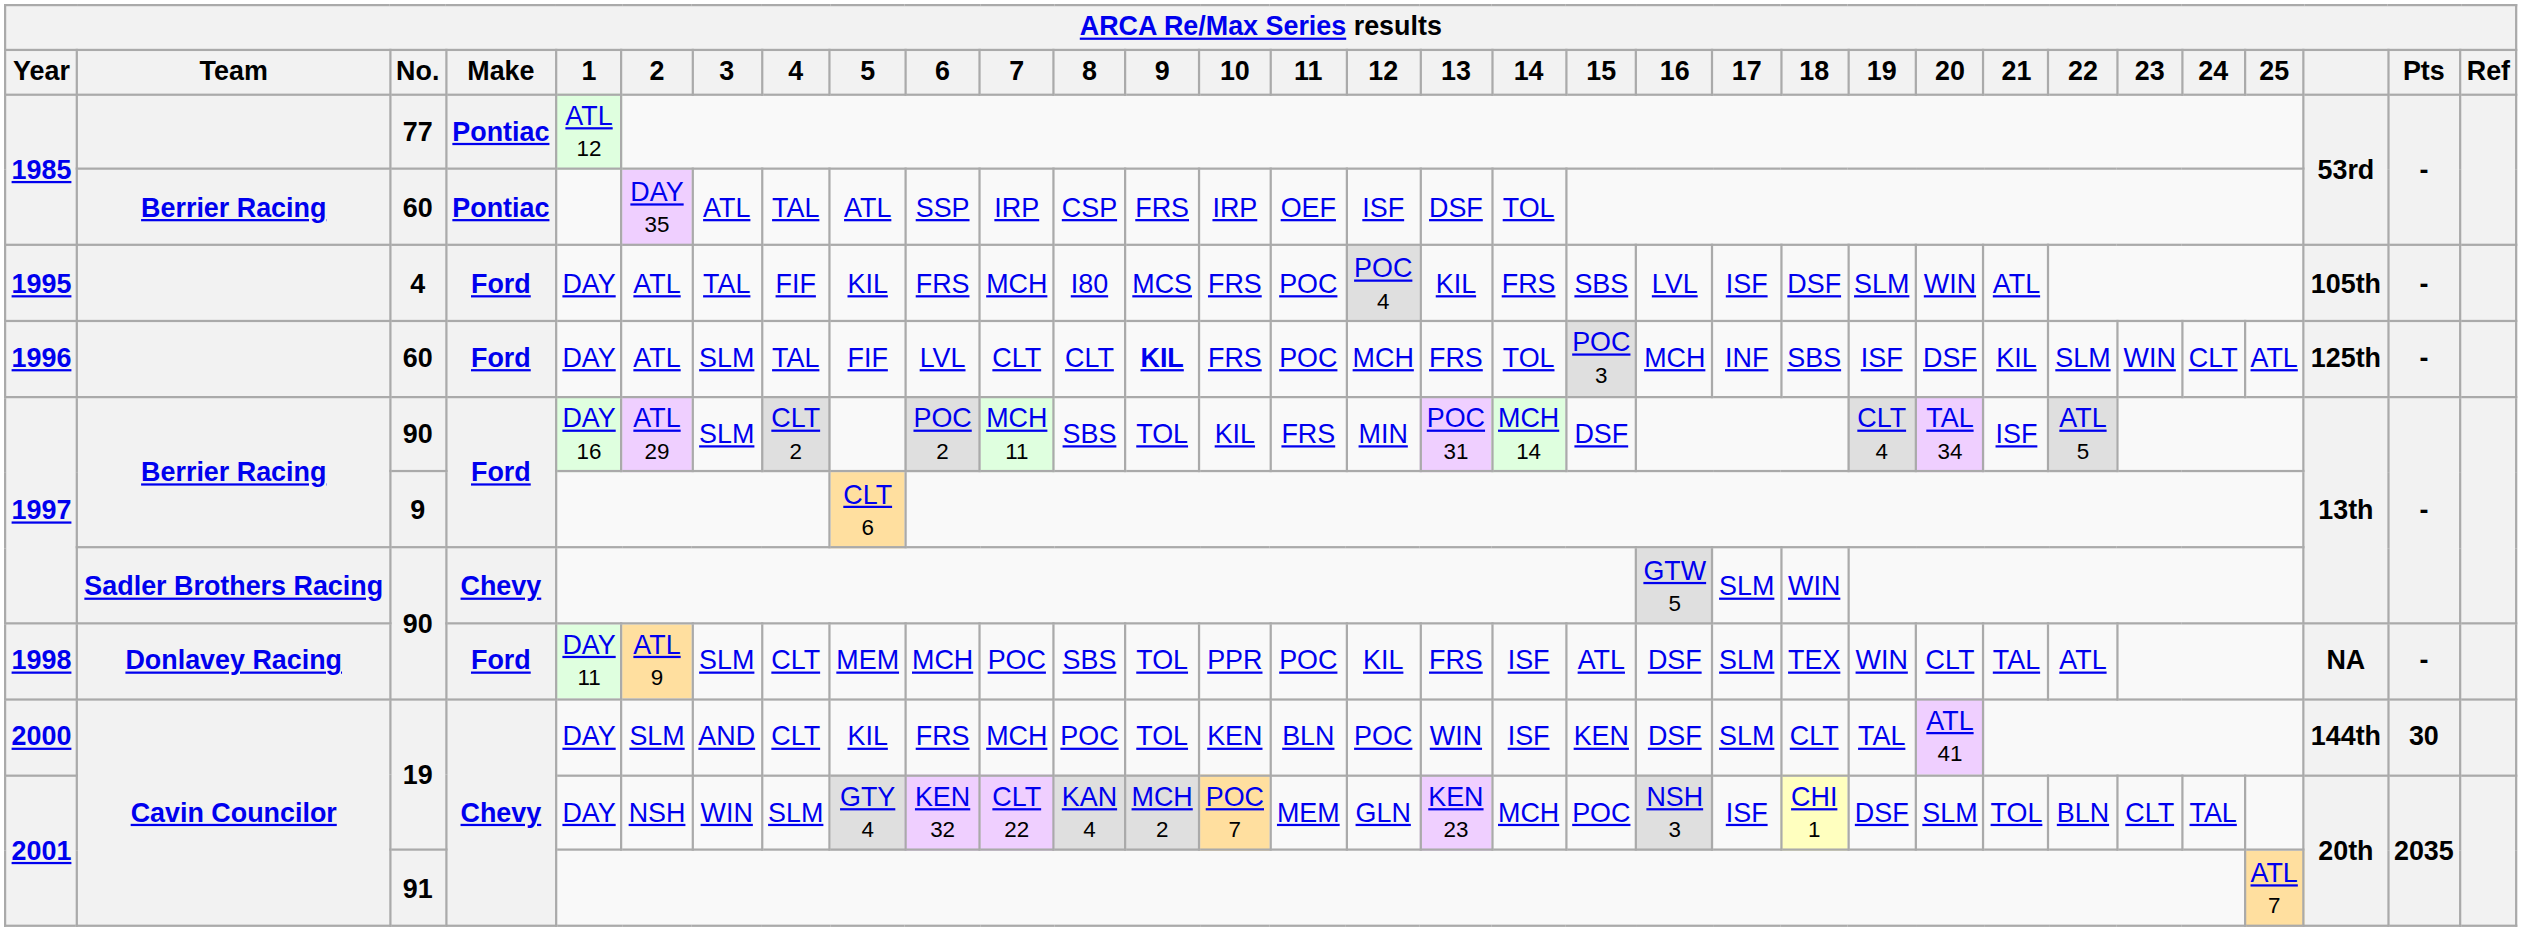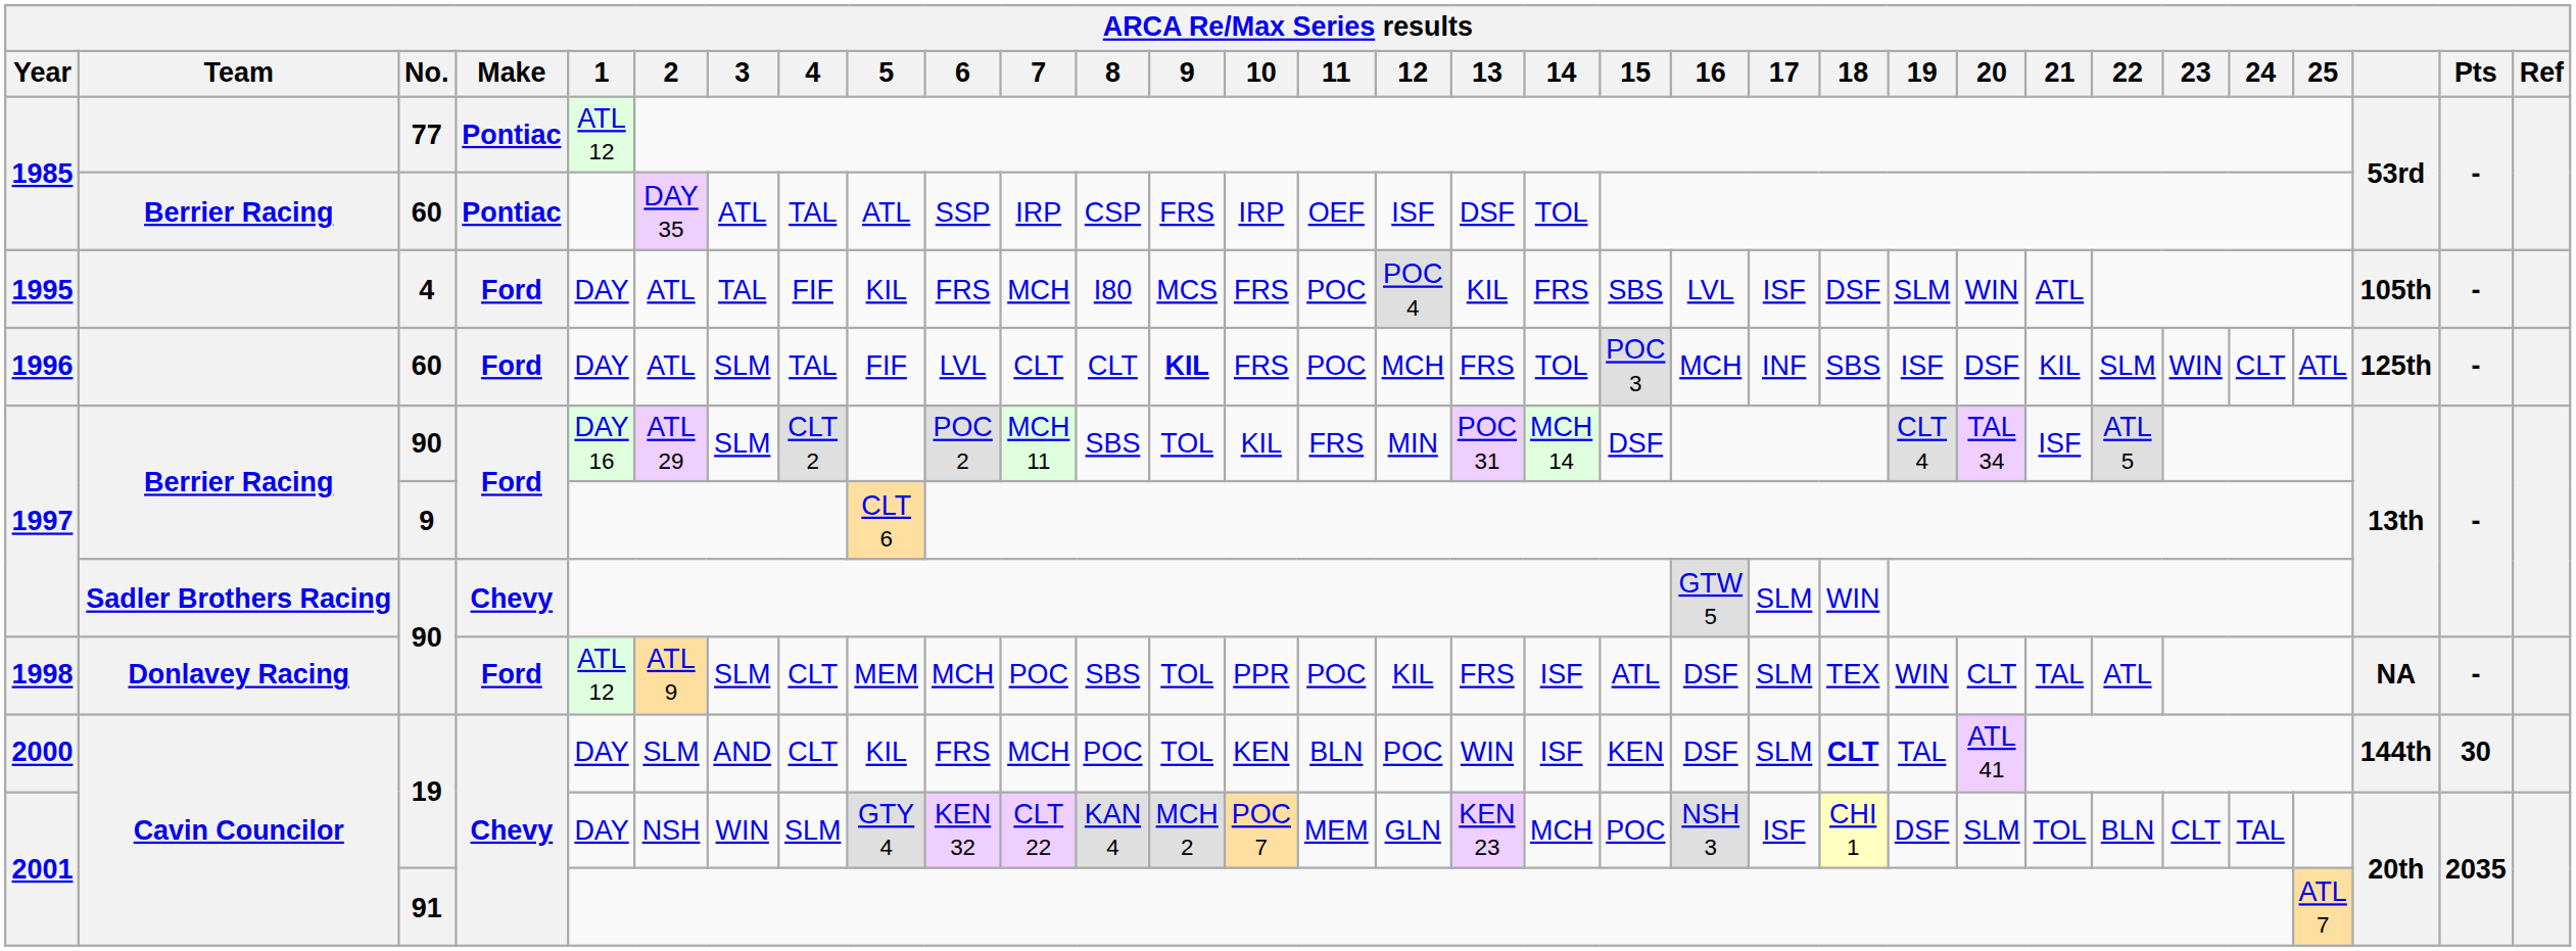 <table class="wikitable" style="text-align:center; font-size:75%">
 <tr>
 <th colspan=45><a href='#'>ARCA Re/Max Series</a> results</th>
 </tr>
 <tr>
 <th>Year</th>
 <th>Team</th>
 <th>No.</th>
 <th>Make</th>
 <th>1</th>
 <th>2</th>
 <th>3</th>
 <th>4</th>
 <th>5</th>
 <th>6</th>
 <th>7</th>
 <th>8</th>
 <th>9</th>
 <th>10</th>
 <th>11</th>
 <th>12</th>
 <th>13</th>
 <th>14</th>
 <th>15</th>
 <th>16</th>
 <th>17</th>
 <th>18</th>
 <th>19</th>
 <th>20</th>
 <th>21</th>
 <th>22</th>
 <th>23</th>
 <th>24</th>
 <th>25</th>
 <th></th>
 <th>Pts</th>
 <th>Ref</th>
 </tr>
 <tr>
 <th rowspan=2><a href='#'>1985</a></th>
 <th></th>
 <th>77</th>
 <th><a href='#'>Pontiac</a></th>
 <td style="background:#DFFFDF;"><a href='#'>ATL</a><br><small>12</small></td>
 <td colspan=24></td>
 <th rowspan=2>53rd</th>
 <th rowspan=2>-</th>
 <th rowspan=2></th>
 </tr>
 <tr>
 <th><a href='#'>Berrier Racing</a></th>
 <th>60</th>
 <th><a href='#'>Pontiac</a></th>
 <td></td>
 <td style="background:#EFCFFF;"><a href='#'>DAY</a><br><small>35</small></td>
 <td><a href='#'>ATL</a></td>
 <td><a href='#'>TAL</a></td>
 <td><a href='#'>ATL</a></td>
 <td><a href='#'>SSP</a></td>
 <td><a href='#'>IRP</a></td>
 <td><a href='#'>CSP</a></td>
 <td><a href='#'>FRS</a></td>
 <td><a href='#'>IRP</a></td>
 <td><a href='#'>OEF</a></td>
 <td><a href='#'>ISF</a></td>
 <td><a href='#'>DSF</a></td>
 <td><a href='#'>TOL</a></td>
 <td colspan=11></td>
 </tr>
 <tr>
 <th><a href='#'>1995</a></th>
 <th></th>
 <th>4</th>
 <th><a href='#'>Ford</a></th>
 <td><a href='#'>DAY</a></td>
 <td><a href='#'>ATL</a></td>
 <td><a href='#'>TAL</a></td>
 <td><a href='#'>FIF</a></td>
 <td><a href='#'>KIL</a></td>
 <td><a href='#'>FRS</a></td>
 <td><a href='#'>MCH</a></td>
 <td><a href='#'>I80</a></td>
 <td><a href='#'>MCS</a></td>
 <td><a href='#'>FRS</a></td>
 <td><a href='#'>POC</a></td>
 <td style="background:#DFDFDF;"><a href='#'>POC</a><br><small>4</small></td>
 <td><a href='#'>KIL</a></td>
 <td><a href='#'>FRS</a></td>
 <td><a href='#'>SBS</a></td>
 <td><a href='#'>LVL</a></td>
 <td><a href='#'>ISF</a></td>
 <td><a href='#'>DSF</a></td>
 <td><a href='#'>SLM</a></td>
 <td><a href='#'>WIN</a></td>
 <td><a href='#'>ATL</a></td>
 <td colspan=4></td>
 <th>105th</th>
 <th>-</th>
 <th></th>
 </tr>
 <tr>
 <th><a href='#'>1996</a></th>
 <th></th>
 <th>60</th>
 <th><a href='#'>Ford</a></th>
 <td><a href='#'>DAY</a></td>
 <td><a href='#'>ATL</a></td>
 <td><a href='#'>SLM</a></td>
 <td><a href='#'>TAL</a></td>
 <td><a href='#'>FIF</a></td>
 <td><a href='#'>LVL</a></td>
 <td><a href='#'>CLT</a></td>
 <td><a href='#'>CLT</a></td>
 <td><strong><a href='#'>KIL</a></strong></td>
 <td><a href='#'>FRS</a></td>
 <td><a href='#'>POC</a></td>
 <td><a href='#'>MCH</a></td>
 <td><a href='#'>FRS</a></td>
 <td><a href='#'>TOL</a></td>
 <td style="background:#DFDFDF;"><a href='#'>POC</a><br><small>3</small></td>
 <td><a href='#'>MCH</a></td>
 <td><a href='#'>INF</a></td>
 <td><a href='#'>SBS</a></td>
 <td><a href='#'>ISF</a></td>
 <td><a href='#'>DSF</a></td>
 <td><a href='#'>KIL</a></td>
 <td><a href='#'>SLM</a></td>
 <td><a href='#'>WIN</a></td>
 <td><a href='#'>CLT</a></td>
 <td><a href='#'>ATL</a></td>
 <th>125th</th>
 <th>-</th>
 <th></th>
 </tr>
 <tr>
 <th rowspan=3><a href='#'>1997</a></th>
 <th rowspan=2><a href='#'>Berrier Racing</a></th>
 <th>90</th>
 <th rowspan=2><a href='#'>Ford</a></th>
 <td style="background:#DFFFDF;"><a href='#'>DAY</a><br><small>16</small></td>
 <td style="background:#EFCFFF;"><a href='#'>ATL</a><br><small>29</small></td>
 <td><a href='#'>SLM</a></td>
 <td style="background:#DFDFDF;"><a href='#'>CLT</a><br><small>2</small></td>
 <td></td>
 <td style="background:#DFDFDF;"><a href='#'>POC</a><br><small>2</small></td>
 <td style="background:#DFFFDF;"><a href='#'>MCH</a><br><small>11</small></td>
 <td><a href='#'>SBS</a></td>
 <td><a href='#'>TOL</a></td>
 <td><a href='#'>KIL</a></td>
 <td><a href='#'>FRS</a></td>
 <td><a href='#'>MIN</a></td>
 <td style="background:#EFCFFF;"><a href='#'>POC</a><br><small>31</small></td>
 <td style="background:#DFFFDF;"><a href='#'>MCH</a><br><small>14</small></td>
 <td><a href='#'>DSF</a></td>
 <td colspan=3></td>
 <td style="background:#DFDFDF;"><a href='#'>CLT</a><br><small>4</small></td>
 <td style="background:#EFCFFF;"><a href='#'>TAL</a><br><small>34</small></td>
 <td><a href='#'>ISF</a></td>
 <td style="background:#DFDFDF;"><a href='#'>ATL</a><br><small>5</small></td>
 <td colspan=3></td>
 <th rowspan=3>13th</th>
 <th rowspan=3>-</th>
 <th rowspan=3></th>
 </tr>
 <tr>
 <th>9</th>
 <td colspan=4></td>
 <td style="background:#FFDF9F;"><a href='#'>CLT</a><br><small>6</small></td>
 <td colspan=20></td>
 </tr>
 <tr>
 <th nowrap><a href='#'>Sadler Brothers Racing</a></th>
 <th rowspan=2>90</th>
 <th><a href='#'>Chevy</a></th>
 <td colspan=15></td>
 <td style="background:#DFDFDF;"><a href='#'>GTW</a><br><small>5</small></td>
 <td><a href='#'>SLM</a></td>
 <td><a href='#'>WIN</a></td>
 <td colspan=7></td>
 </tr>
 <tr>
 <th><a href='#'>1998</a></th>
 <th><a href='#'>Donlavey Racing</a></th>
 <th><a href='#'>Ford</a></th>
-<td style="background:#DFFFDF;"><a href='#'>DAY</a><br><small>11</small></td>
+<td style="background:#DFFFDF;"><a href='#'>ATL</a><br><small>12</small></td>
 <td style="background:#FFDF9F;"><a href='#'>ATL</a><br><small>9</small></td>
 <td><a href='#'>SLM</a></td>
 <td><a href='#'>CLT</a></td>
 <td><a href='#'>MEM</a></td>
 <td><a href='#'>MCH</a></td>
 <td><a href='#'>POC</a></td>
 <td><a href='#'>SBS</a></td>
 <td><a href='#'>TOL</a></td>
 <td><a href='#'>PPR</a></td>
 <td><a href='#'>POC</a></td>
 <td><a href='#'>KIL</a></td>
 <td><a href='#'>FRS</a></td>
 <td><a href='#'>ISF</a></td>
 <td><a href='#'>ATL</a></td>
 <td><a href='#'>DSF</a></td>
 <td><a href='#'>SLM</a></td>
 <td><a href='#'>TEX</a></td>
 <td><a href='#'>WIN</a></td>
 <td><a href='#'>CLT</a></td>
 <td><a href='#'>TAL</a></td>
 <td><a href='#'>ATL</a></td>
 <td colspan=3></td>
 <th>NA</th>
 <th>-</th>
 <th></th>
 </tr>
 <tr>
 <th><a href='#'>2000</a></th>
 <th rowspan=3><a href='#'>Cavin Councilor</a></th>
 <th rowspan=2>19</th>
 <th rowspan=3><a href='#'>Chevy</a></th>
 <td><a href='#'>DAY</a></td>
 <td><a href='#'>SLM</a></td>
 <td><a href='#'>AND</a></td>
 <td><a href='#'>CLT</a></td>
 <td><a href='#'>KIL</a></td>
 <td><a href='#'>FRS</a></td>
 <td><a href='#'>MCH</a></td>
 <td><a href='#'>POC</a></td>
 <td><a href='#'>TOL</a></td>
 <td><a href='#'>KEN</a></td>
 <td><a href='#'>BLN</a></td>
 <td><a href='#'>POC</a></td>
 <td><a href='#'>WIN</a></td>
 <td><a href='#'>ISF</a></td>
 <td><a href='#'>KEN</a></td>
 <td><a href='#'>DSF</a></td>
 <td><a href='#'>SLM</a></td>
-<td><a href='#'>CLT</a></td>
+<td><strong><a href='#'>CLT</a></strong></td>
 <td><a href='#'>TAL</a></td>
 <td style="background:#EFCFFF;"><a href='#'>ATL</a><br><small>41</small></td>
 <td colspan=5></td>
 <th>144th</th>
 <th>30</th>
 <th></th>
 </tr>
 <tr>
 <th rowspan=2><a href='#'>2001</a></th>
 <td><a href='#'>DAY</a></td>
 <td><a href='#'>NSH</a></td>
 <td><a href='#'>WIN</a></td>
 <td><a href='#'>SLM</a></td>
 <td style="background:#DFDFDF;"><a href='#'>GTY</a><br><small>4</small></td>
 <td style="background:#EFCFFF;"><a href='#'>KEN</a><br><small>32</small></td>
 <td style="background:#EFCFFF;"><a href='#'>CLT</a><br><small>22</small></td>
 <td style="background:#DFDFDF;"><a href='#'>KAN</a><br><small>4</small></td>
 <td style="background:#DFDFDF;"><a href='#'>MCH</a><br><small>2</small></td>
 <td style="background:#FFDF9F;"><a href='#'>POC</a><br><small>7</small></td>
 <td><a href='#'>MEM</a></td>
 <td><a href='#'>GLN</a></td>
 <td style="background:#EFCFFF;"><a href='#'>KEN</a><br><small>23</small></td>
 <td><a href='#'>MCH</a></td>
 <td><a href='#'>POC</a></td>
 <td style="background:#DFDFDF;"><a href='#'>NSH</a><br><small>3</small></td>
 <td><a href='#'>ISF</a></td>
 <td style="background:#FFFFBF;"><a href='#'>CHI</a><br><small>1</small></td>
 <td><a href='#'>DSF</a></td>
 <td><a href='#'>SLM</a></td>
 <td><a href='#'>TOL</a></td>
 <td><a href='#'>BLN</a></td>
 <td><a href='#'>CLT</a></td>
 <td><a href='#'>TAL</a></td>
 <td></td>
 <th rowspan=2>20th</th>
 <th rowspan=2>2035</th>
 <th rowspan=2></th>
 </tr>
 <tr>
 <th>91</th>
 <td colspan=24></td>
 <td style="background:#FFDF9F;"><a href='#'>ATL</a><br><small>7</small></td>
 </tr>
 </table>
